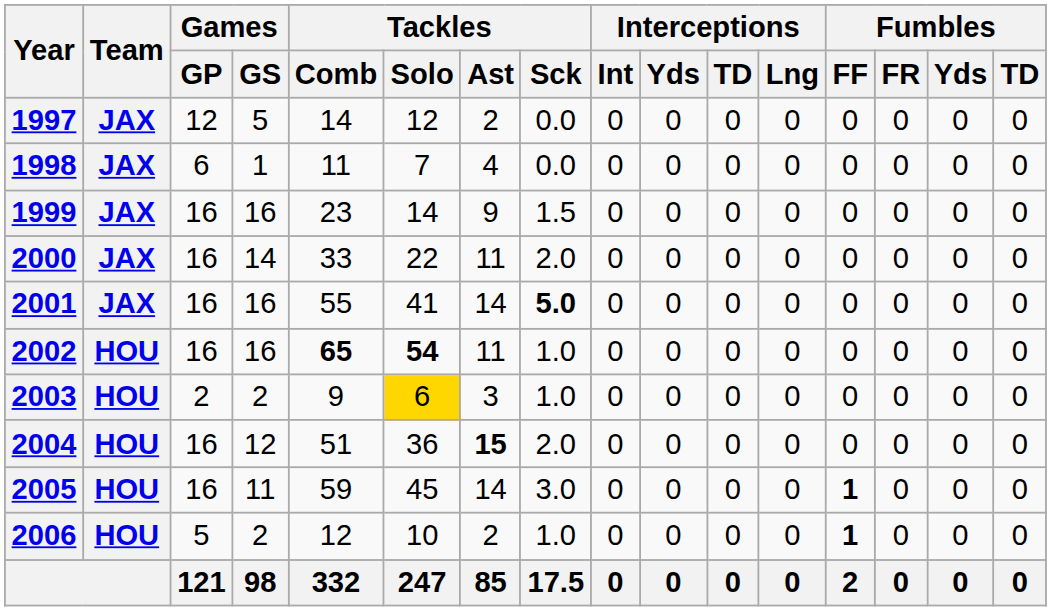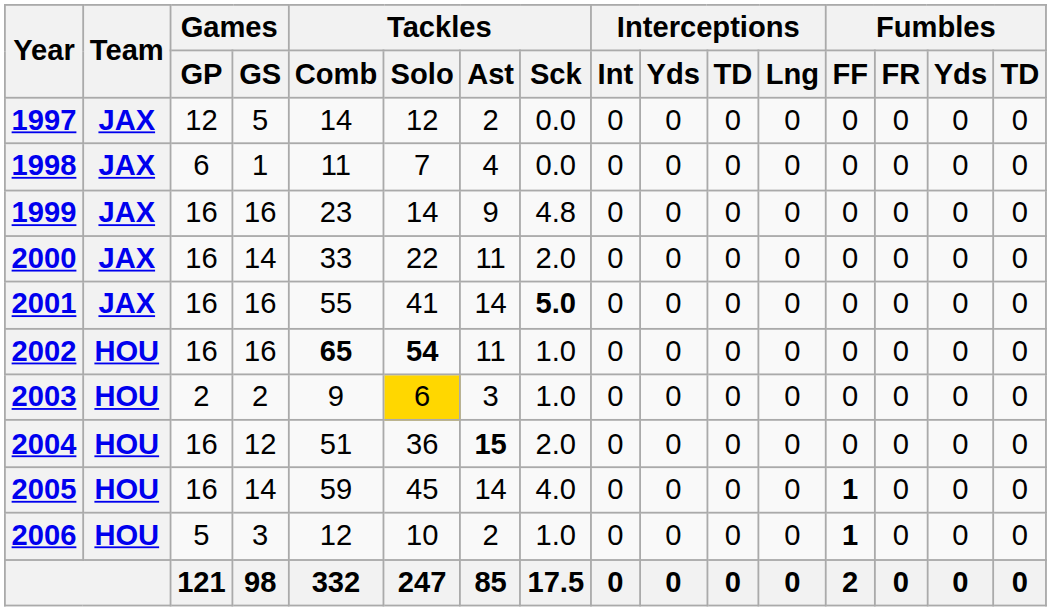 <table class="wikitable" style="text-align:center">
 <tr>
 <th rowspan="2">Year</th>
 <th rowspan="2">Team</th>
 <th colspan="2">Games</th>
 <th colspan="4">Tackles</th>
 <th colspan="4">Interceptions</th>
 <th colspan="4">Fumbles</th>
 </tr>
 <tr>
 <th>GP</th>
 <th>GS</th>
 <th>Comb</th>
 <th>Solo</th>
 <th>Ast</th>
 <th>Sck</th>
 <th>Int</th>
 <th>Yds</th>
 <th>TD</th>
 <th>Lng</th>
 <th>FF</th>
 <th>FR</th>
 <th>Yds</th>
 <th>TD</th>
 </tr>
 <tr>
 <th><a href='#'>1997</a></th>
 <th><a href='#'>JAX</a></th>
 <td>12</td>
 <td>5</td>
 <td>14</td>
 <td>12</td>
 <td>2</td>
 <td>0.0</td>
 <td>0</td>
 <td>0</td>
 <td>0</td>
 <td>0</td>
 <td>0</td>
 <td>0</td>
 <td>0</td>
 <td>0</td>
 </tr>
 <tr>
 <th><a href='#'>1998</a></th>
 <th><a href='#'>JAX</a></th>
 <td>6</td>
 <td>1</td>
 <td>11</td>
 <td>7</td>
 <td>4</td>
 <td>0.0</td>
 <td>0</td>
 <td>0</td>
 <td>0</td>
 <td>0</td>
 <td>0</td>
 <td>0</td>
 <td>0</td>
 <td>0</td>
 </tr>
 <tr>
 <th><a href='#'>1999</a></th>
 <th><a href='#'>JAX</a></th>
 <td>16</td>
 <td>16</td>
 <td>23</td>
 <td>14</td>
 <td>9</td>
-<td>1.5</td>
+<td>4.8</td>
 <td>0</td>
 <td>0</td>
 <td>0</td>
 <td>0</td>
 <td>0</td>
 <td>0</td>
 <td>0</td>
 <td>0</td>
 </tr>
 <tr>
 <th><a href='#'>2000</a></th>
 <th><a href='#'>JAX</a></th>
 <td>16</td>
 <td>14</td>
 <td>33</td>
 <td>22</td>
 <td>11</td>
 <td>2.0</td>
 <td>0</td>
 <td>0</td>
 <td>0</td>
 <td>0</td>
 <td>0</td>
 <td>0</td>
 <td>0</td>
 <td>0</td>
 </tr>
 <tr>
 <th><a href='#'>2001</a></th>
 <th><a href='#'>JAX</a></th>
 <td>16</td>
 <td>16</td>
 <td>55</td>
 <td>41</td>
 <td>14</td>
 <td><strong>5.0</strong></td>
 <td>0</td>
 <td>0</td>
 <td>0</td>
 <td>0</td>
 <td>0</td>
 <td>0</td>
 <td>0</td>
 <td>0</td>
 </tr>
 <tr>
 <th><a href='#'>2002</a></th>
 <th><a href='#'>HOU</a></th>
 <td>16</td>
 <td>16</td>
 <td><strong>65</strong></td>
 <td><strong>54</strong></td>
 <td>11</td>
 <td>1.0</td>
 <td>0</td>
 <td>0</td>
 <td>0</td>
 <td>0</td>
 <td>0</td>
 <td>0</td>
 <td>0</td>
 <td>0</td>
 </tr>
 <tr>
 <th><a href='#'>2003</a></th>
 <th><a href='#'>HOU</a></th>
 <td>2</td>
 <td>2</td>
 <td>9</td>
 <td style="background: gold;">6</td>
 <td>3</td>
 <td>1.0</td>
 <td>0</td>
 <td>0</td>
 <td>0</td>
 <td>0</td>
 <td>0</td>
 <td>0</td>
 <td>0</td>
 <td>0</td>
 </tr>
 <tr>
 <th><a href='#'>2004</a></th>
 <th><a href='#'>HOU</a></th>
 <td>16</td>
 <td>12</td>
 <td>51</td>
 <td>36</td>
 <td><strong>15</strong></td>
 <td>2.0</td>
 <td>0</td>
 <td>0</td>
 <td>0</td>
 <td>0</td>
 <td>0</td>
 <td>0</td>
 <td>0</td>
 <td>0</td>
 </tr>
 <tr>
 <th><a href='#'>2005</a></th>
 <th><a href='#'>HOU</a></th>
 <td>16</td>
-<td>11</td>
+<td>14</td>
 <td>59</td>
 <td>45</td>
 <td>14</td>
-<td>3.0</td>
+<td>4.0</td>
 <td>0</td>
 <td>0</td>
 <td>0</td>
 <td>0</td>
 <td><strong>1</strong></td>
 <td>0</td>
 <td>0</td>
 <td>0</td>
 </tr>
 <tr>
 <th><a href='#'>2006</a></th>
 <th><a href='#'>HOU</a></th>
 <td>5</td>
-<td>2</td>
+<td>3</td>
 <td>12</td>
 <td>10</td>
 <td>2</td>
 <td>1.0</td>
 <td>0</td>
 <td>0</td>
 <td>0</td>
 <td>0</td>
 <td><strong>1</strong></td>
 <td>0</td>
 <td>0</td>
 <td>0</td>
 </tr>
 <tr>
 <th colspan="2"></th>
 <th>121</th>
 <th>98</th>
 <th>332</th>
 <th>247</th>
 <th>85</th>
 <th>17.5</th>
 <th>0</th>
 <th>0</th>
 <th>0</th>
 <th>0</th>
 <th>2</th>
 <th>0</th>
 <th>0</th>
 <th>0</th>
 </tr>
 </table>
